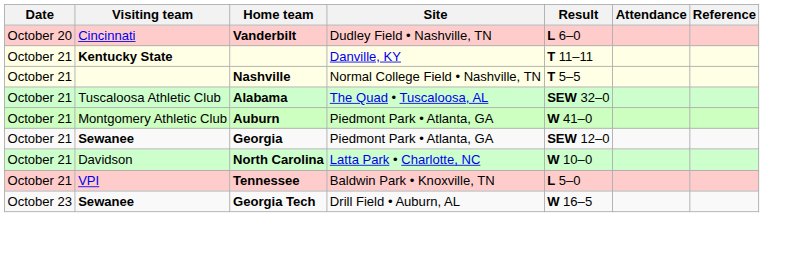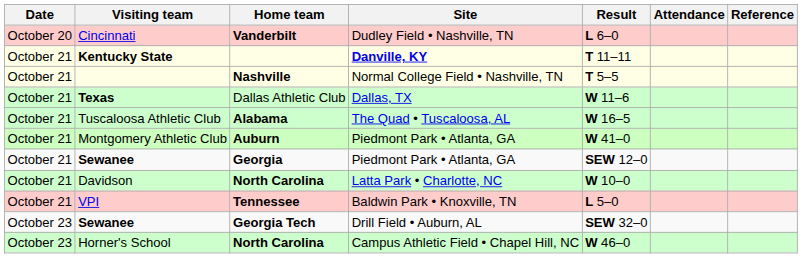 <table class="wikitable" style="font-size:95%;">
 <tr>
 <th>Date</th>
 <th>Visiting team</th>
 <th>Home team</th>
 <th>Site</th>
 <th>Result</th>
 <th>Attendance</th>
 <th class="unsortable">Reference</th>
 </tr>
 <tr bgcolor=ffcccc>
 <td>October 20</td>
 <td><a href='#'>Cincinnati</a></td>
 <td><strong>Vanderbilt</strong></td>
 <td>Dudley Field •  Nashville, TN</td>
 <td><strong>L</strong> 6–0</td>
 <td></td>
 <td></td>
 </tr>
 <tr bgcolor=ffffe6>
 <td>October 21</td>
 <td><strong>Kentucky State</strong></td>
 <td></td>
-<td><a href='#'>Danville, KY</a></td>
+<td><strong><a href='#'>Danville, KY</a></strong></td>
 <td><strong>T</strong> 11–11</td>
 <td></td>
 <td></td>
 </tr>
 <tr bgcolor=ffffe6>
 <td>October 21</td>
 <td></td>
 <td><strong>Nashville</strong></td>
 <td>Normal College Field • Nashville, TN</td>
 <td><strong>T</strong> 5–5</td>
 <td></td>
 <td></td>
 </tr>
 <tr bgcolor=ccffcc>
 <td>October 21</td>
+<td><strong>Texas</strong></td>
+<td>Dallas Athletic Club</td>
+<td><a href='#'>Dallas, TX</a></td>
+<td><strong>W</strong> 11–6</td>
+<td></td>
+<td></td>
+</tr>
+<tr bgcolor=ccffcc>
+<td>October 21</td>
 <td>Tuscaloosa Athletic Club</td>
 <td><strong>Alabama</strong></td>
 <td><a href='#'>The Quad</a> • <a href='#'>Tuscaloosa, AL</a></td>
-<td><strong>SEW</strong> 32–0</td>
+<td><strong>W</strong> 16–5</td>
 <td></td>
 <td></td>
 </tr>
 <tr bgcolor=ccffc>
 <td>October 21</td>
 <td>Montgomery Athletic Club</td>
 <td><strong>Auburn</strong></td>
 <td>Piedmont Park • Atlanta, GA</td>
 <td><strong>W</strong> 41–0</td>
 <td></td>
 <td></td>
 </tr>
 <tr bgcolor=>
 <td>October 21</td>
 <td><strong>Sewanee</strong></td>
 <td><strong>Georgia</strong></td>
 <td>Piedmont Park • Atlanta, GA</td>
 <td><strong>SEW</strong> 12–0</td>
 <td></td>
 <td></td>
 </tr>
 <tr bgcolor=ccffcc>
 <td>October 21</td>
 <td>Davidson</td>
 <td><strong>North Carolina</strong></td>
 <td><a href='#'>Latta Park</a> • <a href='#'>Charlotte, NC</a></td>
 <td><strong>W</strong> 10–0</td>
 <td></td>
 <td></td>
 </tr>
 <tr bgcolor=ffcccc>
 <td>October 21</td>
 <td><a href='#'>VPI</a></td>
 <td><strong>Tennessee</strong></td>
 <td>Baldwin Park • Knoxville, TN</td>
 <td><strong>L</strong> 5–0</td>
 <td></td>
 <td></td>
 </tr>
 <tr bgcolor=>
 <td>October 23</td>
 <td><strong>Sewanee</strong></td>
 <td><strong>Georgia Tech</strong></td>
 <td>Drill Field • Auburn, AL</td>
-<td><strong>W</strong> 16–5</td>
+<td><strong>SEW</strong> 32–0</td>
+<td></td>
+<td></td>
+</tr>
+<tr bgcolor=ccffcc>
+<td>October 23</td>
+<td>Horner's School</td>
+<td><strong>North Carolina</strong></td>
+<td>Campus Athletic Field • Chapel Hill, NC</td>
+<td><strong>W</strong> 46–0</td>
 <td></td>
 <td></td>
 </tr>
 </table>
